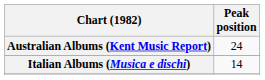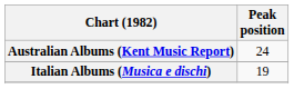 <table class="wikitable sortable plainrowheaders" style="text-align:center">
 <tr>
 <th scope="col">Chart (1982)</th>
 <th scope="col">Peak<br>position</th>
 </tr>
 <tr>
 <th scope="row">Australian Albums (<a href='#'>Kent Music Report</a>)</th>
 <td>24</td>
 </tr>
 <tr>
 </tr>
 <tr>
 </tr>
 <tr>
 <th scope="row">Italian Albums (<em><a href='#'>Musica e dischi</a></em>)</th>
-<td>14</td>
+<td>19</td>
 </tr>
 <tr>
 </tr>
 <tr>
 </tr>
 <tr>
 </tr>
 <tr>
 </tr>
 <tr>
 </tr>
 </table>
